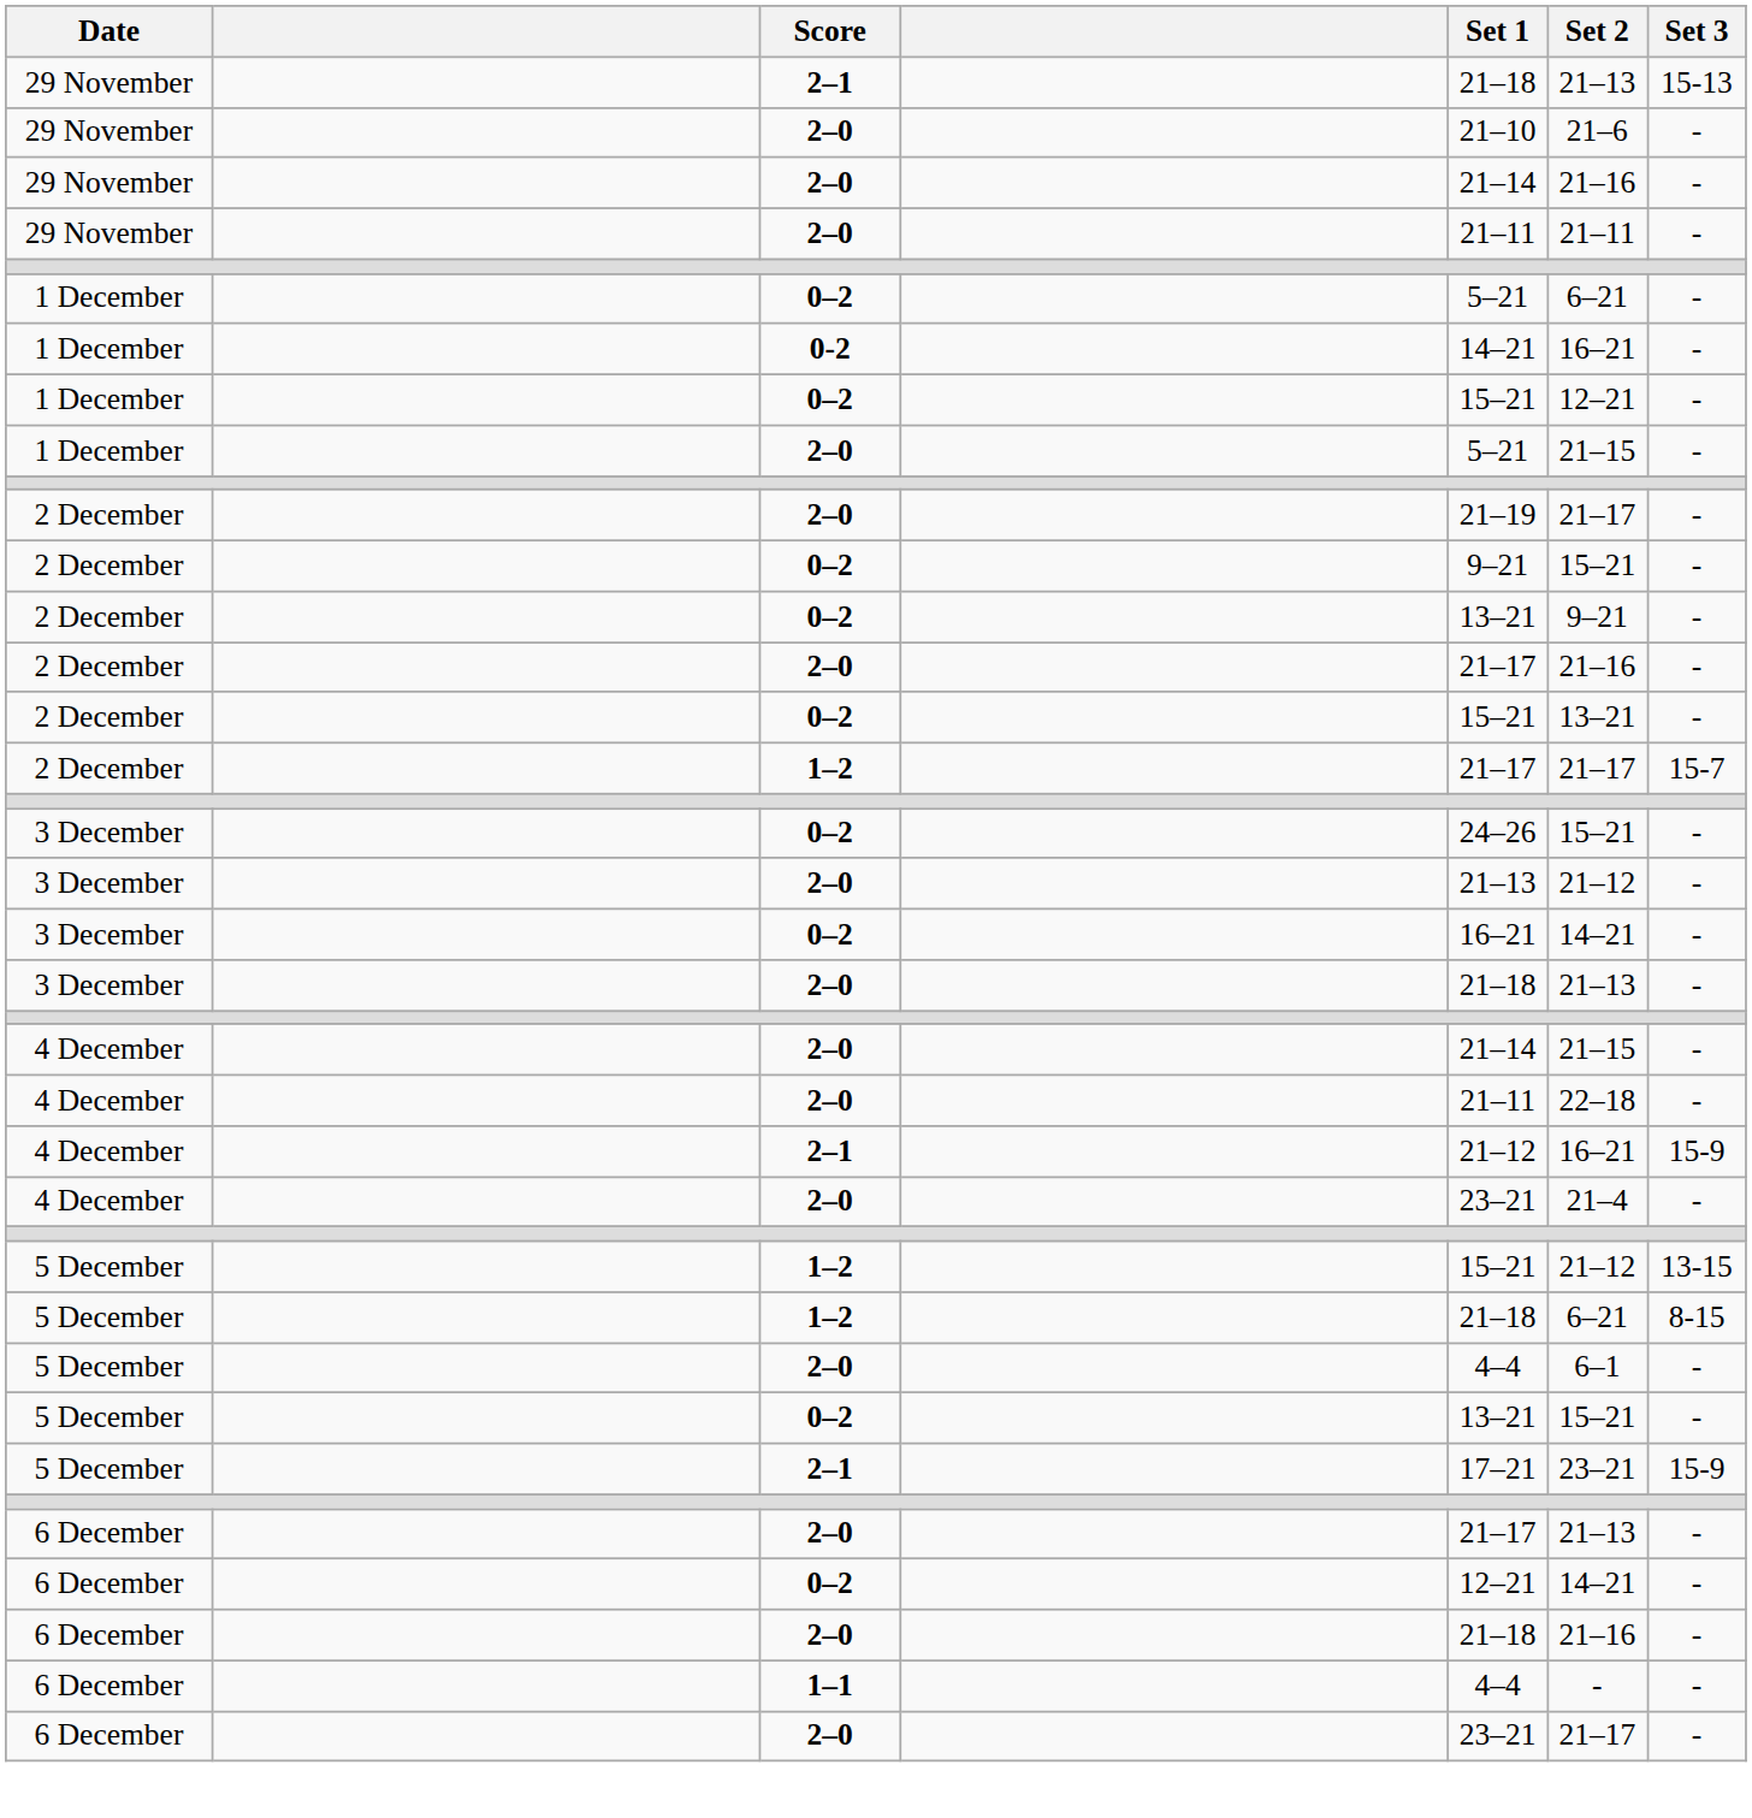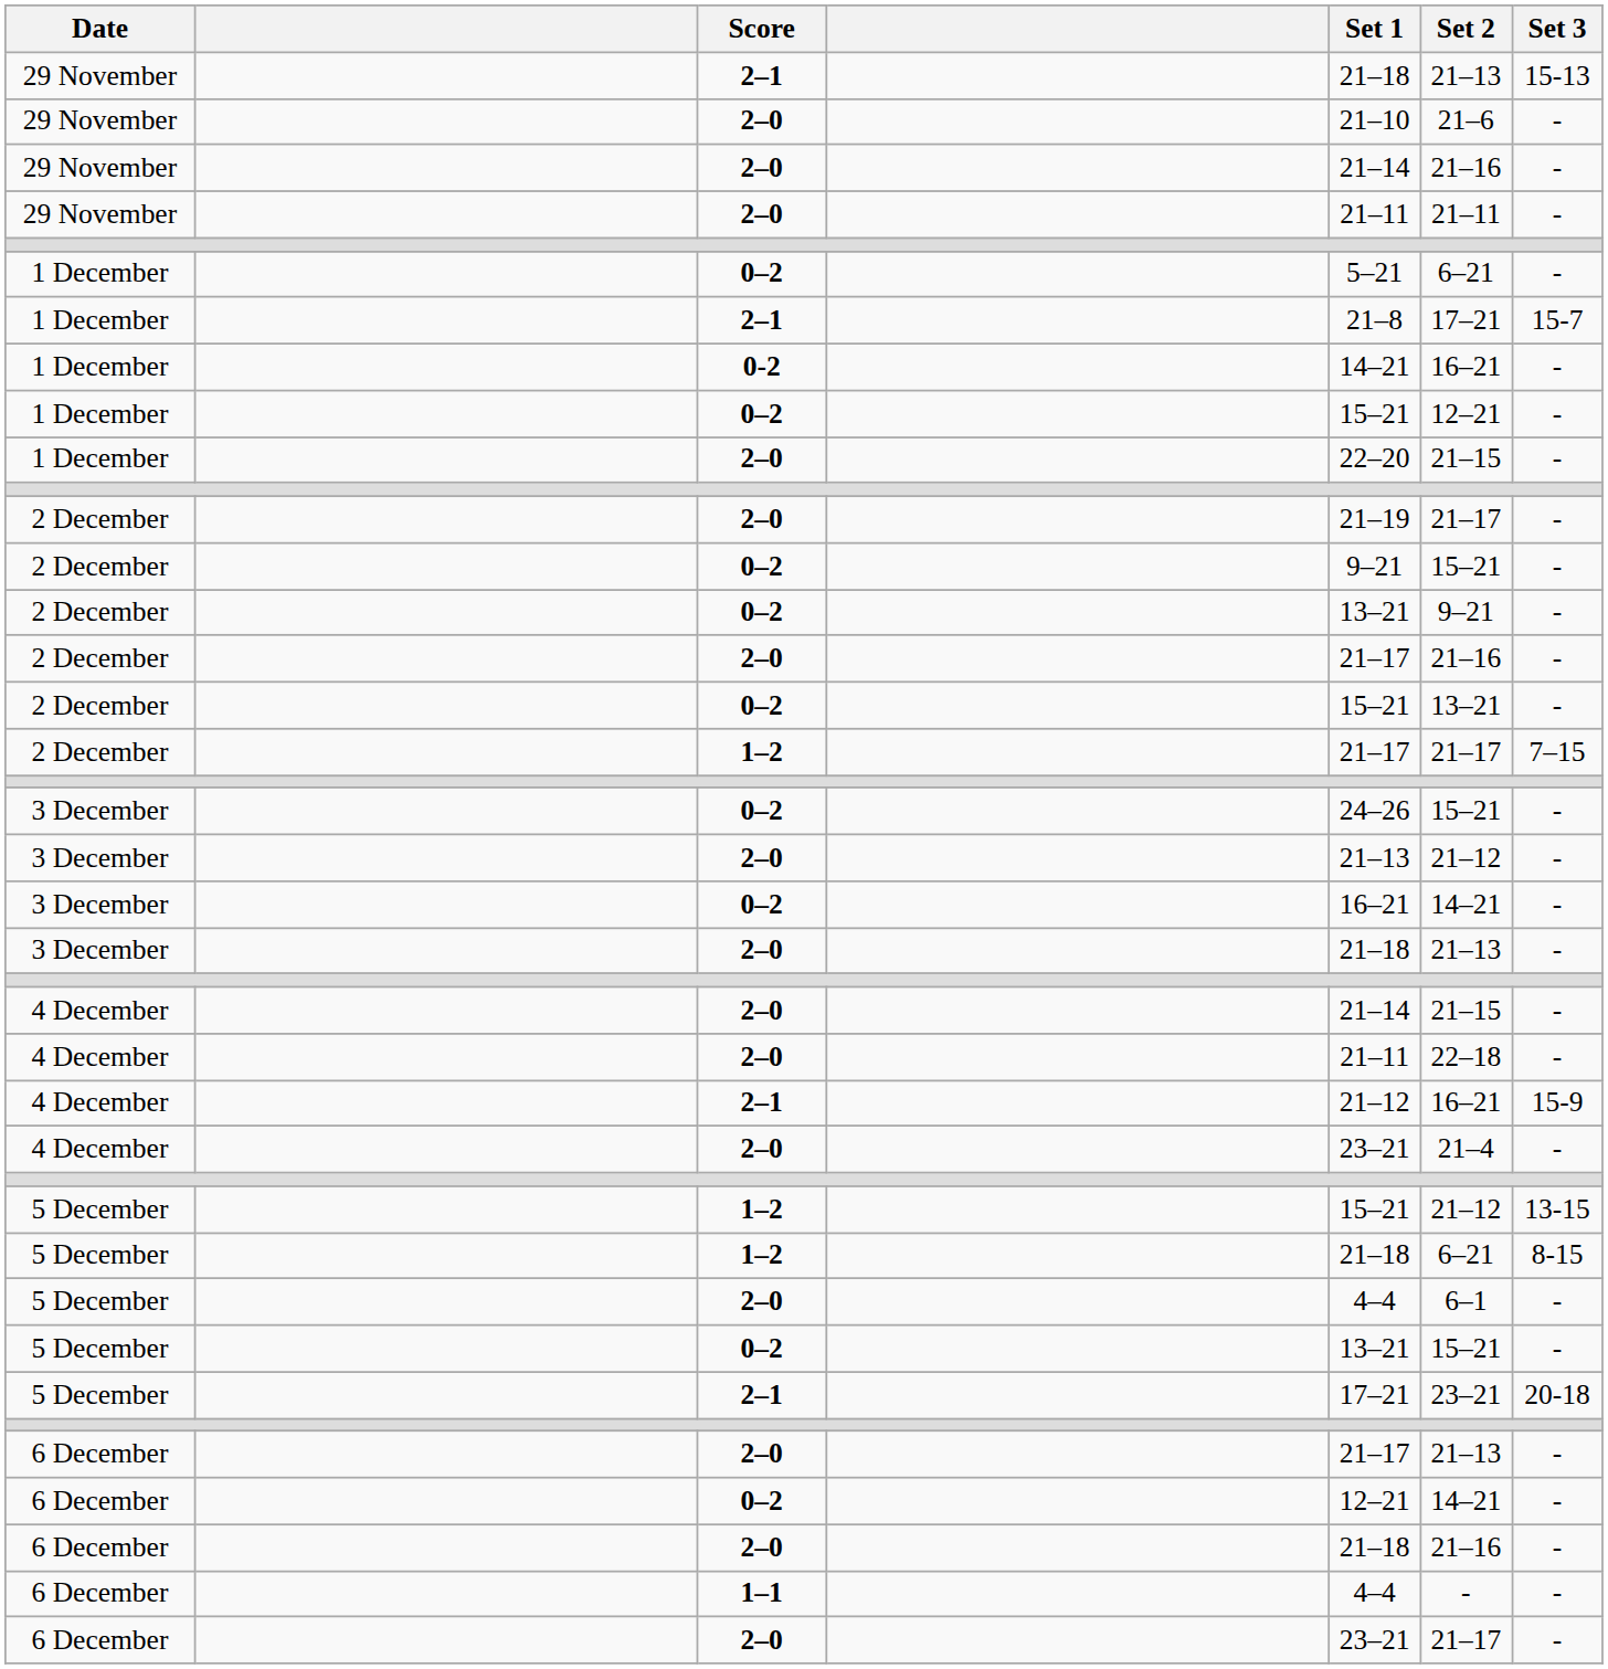 <table class="wikitable" style="text-align: center; font-size:90% ">
 <tr>
 <th width="90">Date</th>
 <th align="right" width="250"></th>
 <th width="60">Score</th>
 <th align="left" width="250"></th>
 <th width="40">Set 1</th>
 <th width="40">Set 2</th>
 <th width="40">Set 3</th>
 </tr>
 <tr>
 <td>29 November</td>
 <td align=left><strong></strong></td>
 <td align=center><strong>2–1</strong></td>
 <td align=left></td>
 <td>21–18</td>
 <td>21–13</td>
 <td>15-13</td>
 </tr>
 <tr>
 <td>29 November</td>
 <td align=left><strong></strong></td>
 <td align=center><strong>2–0</strong></td>
 <td align=left></td>
 <td>21–10</td>
 <td>21–6</td>
 <td>-</td>
 </tr>
 <tr>
 <td>29 November</td>
 <td align=left><strong></strong></td>
 <td align=center><strong>2–0</strong></td>
 <td align=left></td>
 <td>21–14</td>
 <td>21–16</td>
 <td>-</td>
 </tr>
 <tr>
 <td>29 November</td>
 <td align=left><strong></strong></td>
 <td align=center><strong>2–0</strong></td>
 <td align=left></td>
 <td>21–11</td>
 <td>21–11</td>
 <td>-</td>
 </tr>
 <tr style="background:#dddddd;">
 <td colspan=7></td>
 </tr>
 <tr>
 <td>1 December</td>
 <td align=left></td>
 <td align=center><strong>0–2</strong></td>
 <td align=left><strong></strong></td>
 <td>5–21</td>
 <td>6–21</td>
 <td>-</td>
 </tr>
 <tr>
 <td>1 December</td>
+<td align=left><strong></strong></td>
+<td align=center><strong>2–1</strong></td>
+<td align=left></td>
+<td>21–8</td>
+<td>17–21</td>
+<td>15-7</td>
+</tr>
+<tr>
+<td>1 December</td>
 <td align=left></td>
 <td align=center><strong>0-2</strong></td>
 <td align=left><strong></strong></td>
 <td>14–21</td>
 <td>16–21</td>
 <td>-</td>
 </tr>
 <tr>
 <td>1 December</td>
 <td align=left></td>
 <td align=center><strong>0–2</strong></td>
 <td align=left><strong></strong></td>
 <td>15–21</td>
 <td>12–21</td>
 <td>-</td>
 </tr>
 <tr>
 <td>1 December</td>
 <td align=left><strong></strong></td>
 <td align=center><strong>2–0</strong></td>
 <td align=left></td>
-<td>5–21</td>
+<td>22–20</td>
 <td>21–15</td>
 <td>-</td>
 </tr>
 <tr style="background:#dddddd;">
 <td colspan=7></td>
 </tr>
 <tr>
 <td>2 December</td>
 <td align=left><strong></strong></td>
 <td align=center><strong>2–0</strong></td>
 <td align=left></td>
 <td>21–19</td>
 <td>21–17</td>
 <td>-</td>
 </tr>
 <tr>
 <td>2 December</td>
 <td align=left></td>
 <td align=center><strong>0–2</strong></td>
 <td align=left><strong></strong></td>
 <td>9–21</td>
 <td>15–21</td>
 <td>-</td>
 </tr>
 <tr>
 <td>2 December</td>
 <td align=left></td>
 <td align=center><strong>0–2</strong></td>
 <td align=left><strong></strong></td>
 <td>13–21</td>
 <td>9–21</td>
 <td>-</td>
 </tr>
 <tr>
 <td>2 December</td>
 <td align=left><strong></strong></td>
 <td align=center><strong>2–0</strong></td>
 <td align=left></td>
 <td>21–17</td>
 <td>21–16</td>
 <td>-</td>
 </tr>
 <tr>
 <td>2 December</td>
 <td align=left></td>
 <td align=center><strong>0–2</strong></td>
 <td align=left><strong></strong></td>
 <td>15–21</td>
 <td>13–21</td>
 <td>-</td>
 </tr>
 <tr>
 <td>2 December</td>
 <td align=left></td>
 <td align=center><strong>1–2</strong></td>
 <td align=left><strong></strong></td>
 <td>21–17</td>
 <td>21–17</td>
-<td>15-7</td>
+<td>7–15</td>
 </tr>
 <tr style="background:#dddddd;">
 <td colspan=7></td>
 </tr>
 <tr>
 <td>3 December</td>
 <td align=left></td>
 <td align=center><strong>0–2</strong></td>
 <td align=left><strong></strong></td>
 <td>24–26</td>
 <td>15–21</td>
 <td>-</td>
 </tr>
 <tr>
 <td>3 December</td>
 <td align=left><strong></strong></td>
 <td align=center><strong>2–0</strong></td>
 <td align=left></td>
 <td>21–13</td>
 <td>21–12</td>
 <td>-</td>
 </tr>
 <tr>
 <td>3 December</td>
 <td align=left></td>
 <td align=center><strong>0–2</strong></td>
 <td align=left><strong></strong></td>
 <td>16–21</td>
 <td>14–21</td>
 <td>-</td>
 </tr>
 <tr>
 <td>3 December</td>
 <td align=left><strong></strong></td>
 <td align=center><strong>2–0</strong></td>
 <td align=left></td>
 <td>21–18</td>
 <td>21–13</td>
 <td>-</td>
 </tr>
 <tr style="background:#dddddd;">
 <td colspan=7></td>
 </tr>
 <tr>
 <td>4 December</td>
 <td align=left><strong></strong></td>
 <td align=center><strong>2–0</strong></td>
 <td align=left></td>
 <td>21–14</td>
 <td>21–15</td>
 <td>-</td>
 </tr>
 <tr>
 <td>4 December</td>
 <td align=left><strong></strong></td>
 <td align=center><strong>2–0</strong></td>
 <td align=left></td>
 <td>21–11</td>
 <td>22–18</td>
 <td>-</td>
 </tr>
 <tr>
 <td>4 December</td>
 <td align=left><strong></strong></td>
 <td align=center><strong>2–1</strong></td>
 <td align=left></td>
 <td>21–12</td>
 <td>16–21</td>
 <td>15-9</td>
 </tr>
 <tr>
 <td>4 December</td>
 <td align=left><strong></strong></td>
 <td align=center><strong>2–0</strong></td>
 <td align=left></td>
 <td>23–21</td>
 <td>21–4</td>
 <td>-</td>
 </tr>
 <tr style="background:#dddddd;">
 <td colspan=7></td>
 </tr>
 <tr>
 <td>5 December</td>
 <td align=left></td>
 <td align=center><strong>1–2</strong></td>
 <td align=left><strong></strong></td>
 <td>15–21</td>
 <td>21–12</td>
 <td>13-15</td>
 </tr>
 <tr>
 <td>5 December</td>
 <td align=left></td>
 <td align=center><strong>1–2</strong></td>
 <td align=left><strong></strong></td>
 <td>21–18</td>
 <td>6–21</td>
 <td>8-15</td>
 </tr>
 <tr>
 <td>5 December</td>
 <td align=left><strong></strong></td>
 <td align=center><strong>2–0</strong></td>
 <td align=left></td>
 <td>4–4</td>
 <td>6–1</td>
 <td>-</td>
 </tr>
 <tr>
 <td>5 December</td>
 <td align=left></td>
 <td align=center><strong>0–2</strong></td>
 <td align=left></td>
 <td>13–21</td>
 <td>15–21</td>
 <td>-</td>
 </tr>
 <tr>
 <td>5 December</td>
 <td align=left><strong></strong></td>
 <td align=center><strong>2–1</strong></td>
 <td align=left></td>
 <td>17–21</td>
 <td>23–21</td>
-<td>15-9</td>
+<td>20-18</td>
 </tr>
 <tr style="background:#dddddd;">
 <td colspan=7></td>
 </tr>
 <tr>
 <td>6 December</td>
 <td align=left><strong></strong></td>
 <td align=center><strong>2–0</strong></td>
 <td align=left></td>
 <td>21–17</td>
 <td>21–13</td>
 <td>-</td>
 </tr>
 <tr>
 <td>6 December</td>
 <td align=left></td>
 <td align=center><strong>0–2</strong></td>
 <td align=left><strong></strong></td>
 <td>12–21</td>
 <td>14–21</td>
 <td>-</td>
 </tr>
 <tr>
 <td>6 December</td>
 <td align=left><strong></strong></td>
 <td align=center><strong>2–0</strong></td>
 <td align=left></td>
 <td>21–18</td>
 <td>21–16</td>
 <td>-</td>
 </tr>
 <tr>
 <td>6 December</td>
 <td align=left></td>
 <td align=center><strong>1–1</strong></td>
 <td align=left></td>
 <td>4–4</td>
 <td>-</td>
 <td>-</td>
 </tr>
 <tr>
 <td>6 December</td>
 <td align=left><strong></strong></td>
 <td align=center><strong>2–0</strong></td>
 <td align=left></td>
 <td>23–21</td>
 <td>21–17</td>
 <td>-</td>
 </tr>
 </table>
